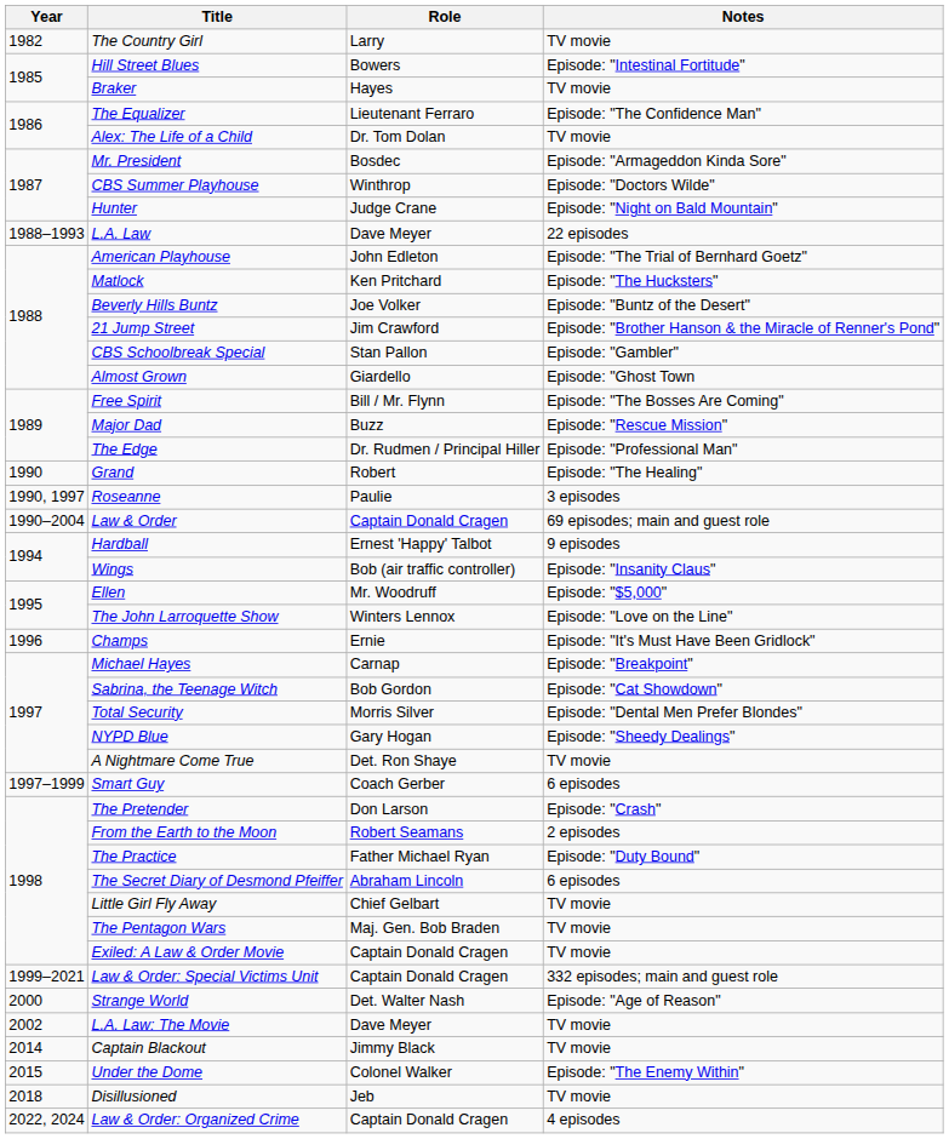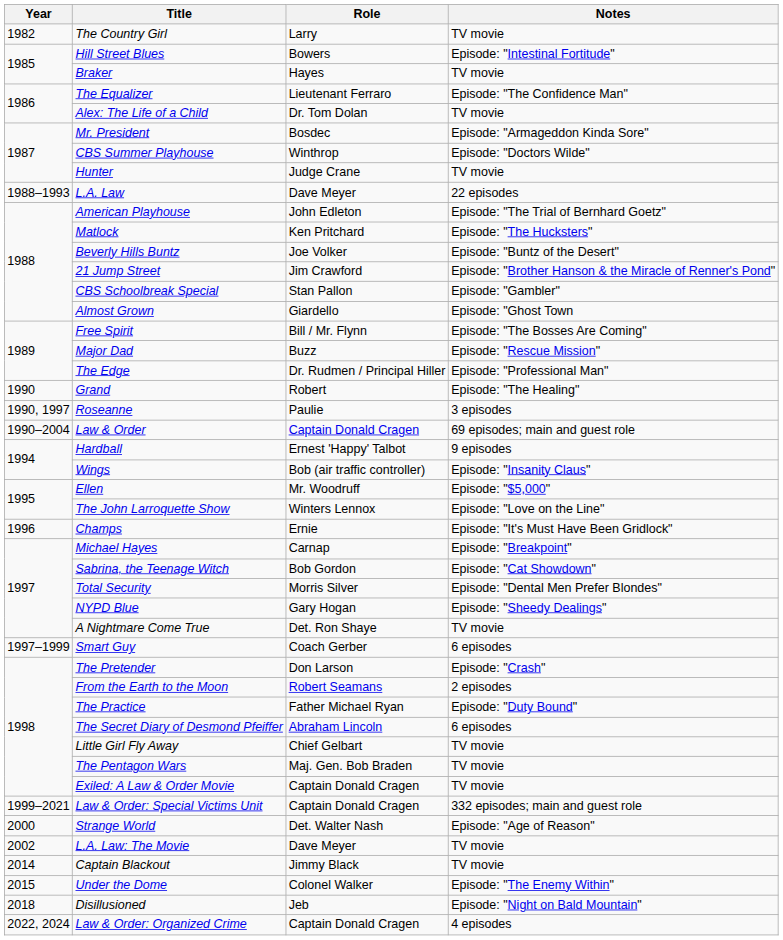 <table class="wikitable sortable">
 <tr>
 <th>Year</th>
 <th>Title</th>
 <th>Role</th>
 <th>Notes</th>
 </tr>
 <tr>
 <td>1982</td>
 <td><em>The Country Girl</em></td>
 <td>Larry</td>
 <td>TV movie</td>
 </tr>
 <tr>
 <td rowspan=2>1985</td>
 <td><em><a href='#'>Hill Street Blues</a></em></td>
 <td>Bowers</td>
 <td>Episode: "<a href='#'>Intestinal Fortitude</a>"</td>
 </tr>
 <tr>
 <td><em><a href='#'>Braker</a></em></td>
 <td>Hayes</td>
 <td>TV movie</td>
 </tr>
 <tr>
 <td rowspan=2>1986</td>
 <td><em><a href='#'>The Equalizer</a></em></td>
 <td>Lieutenant Ferraro</td>
 <td>Episode: "The Confidence Man"</td>
 </tr>
 <tr>
 <td><em><a href='#'>Alex: The Life of a Child</a></em></td>
 <td>Dr. Tom Dolan</td>
 <td>TV movie</td>
 </tr>
 <tr>
 <td rowspan=3>1987</td>
 <td><em><a href='#'>Mr. President</a></em></td>
 <td>Bosdec</td>
 <td>Episode: "Armageddon Kinda Sore"</td>
 </tr>
 <tr>
 <td><em><a href='#'>CBS Summer Playhouse</a></em></td>
 <td>Winthrop</td>
 <td>Episode: "Doctors Wilde"</td>
 </tr>
 <tr>
 <td><em><a href='#'>Hunter</a></em></td>
 <td>Judge Crane</td>
-<td>Episode: "<a href='#'>Night on Bald Mountain</a>"</td>
+<td>TV movie</td>
 </tr>
 <tr>
 <td>1988–1993</td>
 <td><em><a href='#'>L.A. Law</a></em></td>
 <td>Dave Meyer</td>
 <td>22 episodes</td>
 </tr>
 <tr>
 <td rowspan=6>1988</td>
 <td><em><a href='#'>American Playhouse</a></em></td>
 <td>John Edleton</td>
 <td>Episode: "The Trial of Bernhard Goetz"</td>
 </tr>
 <tr>
 <td><em><a href='#'>Matlock</a></em></td>
 <td>Ken Pritchard</td>
 <td>Episode: "<a href='#'>The Hucksters</a>"</td>
 </tr>
 <tr>
 <td><em><a href='#'>Beverly Hills Buntz</a></em></td>
 <td>Joe Volker</td>
 <td>Episode: "Buntz of the Desert"</td>
 </tr>
 <tr>
 <td><em><a href='#'>21 Jump Street</a></em></td>
 <td>Jim Crawford</td>
 <td>Episode: "<a href='#'>Brother Hanson & the  Miracle of Renner's Pond</a>"</td>
 </tr>
 <tr>
 <td><em><a href='#'>CBS Schoolbreak Special</a></em></td>
 <td>Stan Pallon</td>
 <td>Episode: "Gambler"</td>
 </tr>
 <tr>
 <td><em><a href='#'>Almost Grown</a></em></td>
 <td>Giardello</td>
 <td>Episode: "Ghost Town</td>
 </tr>
 <tr>
 <td rowspan=3>1989</td>
 <td><em><a href='#'>Free Spirit</a></em></td>
 <td>Bill / Mr. Flynn</td>
 <td>Episode: "The Bosses Are Coming"</td>
 </tr>
 <tr>
 <td><em><a href='#'>Major Dad</a></em></td>
 <td>Buzz</td>
 <td>Episode: "<a href='#'>Rescue Mission</a>"</td>
 </tr>
 <tr>
 <td><em><a href='#'>The Edge</a></em></td>
 <td>Dr. Rudmen / Principal Hiller</td>
 <td>Episode: "Professional Man"</td>
 </tr>
 <tr>
 <td>1990</td>
 <td><em><a href='#'>Grand</a></em></td>
 <td>Robert</td>
 <td>Episode: "The Healing"</td>
 </tr>
 <tr>
 <td>1990, 1997</td>
 <td><em><a href='#'>Roseanne</a></em></td>
 <td>Paulie</td>
 <td>3 episodes</td>
 </tr>
 <tr>
 <td>1990–2004</td>
 <td><em><a href='#'>Law & Order</a></em></td>
 <td><a href='#'>Captain Donald Cragen</a></td>
 <td>69 episodes; main and guest role</td>
 </tr>
 <tr>
 <td rowspan=2>1994</td>
 <td><em><a href='#'>Hardball</a></em></td>
 <td>Ernest 'Happy' Talbot</td>
 <td>9 episodes</td>
 </tr>
 <tr>
 <td><em><a href='#'>Wings</a></em></td>
 <td>Bob (air traffic controller)</td>
 <td>Episode: "<a href='#'>Insanity Claus</a>"</td>
 </tr>
 <tr>
 <td rowspan=2>1995</td>
 <td><em><a href='#'>Ellen</a></em></td>
 <td>Mr. Woodruff</td>
 <td>Episode: "<a href='#'>$5,000</a>"</td>
 </tr>
 <tr>
 <td><em><a href='#'>The John Larroquette Show</a></em></td>
 <td>Winters Lennox</td>
 <td>Episode: "Love on the Line"</td>
 </tr>
 <tr>
 <td>1996</td>
 <td><em><a href='#'>Champs</a></em></td>
 <td>Ernie</td>
 <td>Episode: "It's Must Have Been Gridlock"</td>
 </tr>
 <tr>
 <td rowspan=5>1997</td>
 <td><em><a href='#'>Michael Hayes</a></em></td>
 <td>Carnap</td>
 <td>Episode: "<a href='#'>Breakpoint</a>"</td>
 </tr>
 <tr>
 <td><em><a href='#'>Sabrina, the Teenage Witch</a></em></td>
 <td>Bob Gordon</td>
 <td>Episode: "<a href='#'>Cat Showdown</a>"</td>
 </tr>
 <tr>
 <td><em><a href='#'>Total Security</a></em></td>
 <td>Morris Silver</td>
 <td>Episode: "Dental Men Prefer Blondes"</td>
 </tr>
 <tr>
 <td><em><a href='#'>NYPD Blue</a></em></td>
 <td>Gary Hogan</td>
 <td>Episode: "<a href='#'>Sheedy Dealings</a>"</td>
 </tr>
 <tr>
 <td><em>A Nightmare Come True</em></td>
 <td>Det. Ron Shaye</td>
 <td>TV movie</td>
 </tr>
 <tr>
 <td>1997–1999</td>
 <td><em><a href='#'>Smart Guy</a></em></td>
 <td>Coach Gerber</td>
 <td>6 episodes</td>
 </tr>
 <tr>
 <td rowspan=7>1998</td>
 <td><em><a href='#'>The Pretender</a></em></td>
 <td>Don Larson</td>
 <td>Episode: "<a href='#'>Crash</a>"</td>
 </tr>
 <tr>
 <td><em><a href='#'>From the Earth to the Moon</a></em></td>
 <td><a href='#'>Robert Seamans</a></td>
 <td>2 episodes</td>
 </tr>
 <tr>
 <td><em><a href='#'>The Practice</a></em></td>
 <td>Father Michael Ryan</td>
 <td>Episode: "<a href='#'>Duty Bound</a>"</td>
 </tr>
 <tr>
 <td><em><a href='#'>The Secret Diary of Desmond Pfeiffer</a></em></td>
 <td><a href='#'>Abraham Lincoln</a></td>
 <td>6 episodes</td>
 </tr>
 <tr>
 <td><em>Little Girl Fly Away</em></td>
 <td>Chief Gelbart</td>
 <td>TV movie</td>
 </tr>
 <tr>
 <td><em><a href='#'>The Pentagon Wars</a></em></td>
 <td>Maj. Gen. Bob Braden</td>
 <td>TV movie</td>
 </tr>
 <tr>
 <td><em><a href='#'>Exiled: A Law & Order Movie</a></em></td>
 <td>Captain Donald Cragen</td>
 <td>TV movie</td>
 </tr>
 <tr>
 <td>1999–2021</td>
 <td><em><a href='#'>Law & Order: Special Victims Unit</a></em></td>
 <td Donald Cragen>Captain Donald Cragen</td>
 <td>332 episodes; main and guest role</td>
 </tr>
 <tr>
 <td>2000</td>
 <td><em><a href='#'>Strange World</a></em></td>
 <td>Det. Walter Nash</td>
 <td>Episode: "Age of Reason"</td>
 </tr>
 <tr>
 <td>2002</td>
 <td><em><a href='#'>L.A. Law: The Movie</a></em></td>
 <td>Dave Meyer</td>
 <td>TV movie</td>
 </tr>
 <tr>
 <td>2014</td>
 <td><em>Captain Blackout</em></td>
 <td>Jimmy Black</td>
 <td>TV movie</td>
 </tr>
 <tr>
 <td>2015</td>
 <td><em><a href='#'>Under the Dome</a></em></td>
 <td>Colonel Walker</td>
 <td>Episode: "<a href='#'>The Enemy Within</a>"</td>
 </tr>
 <tr>
 <td>2018</td>
 <td><em>Disillusioned</em></td>
 <td>Jeb</td>
-<td>TV movie</td>
+<td>Episode: "<a href='#'>Night on Bald Mountain</a>"</td>
 </tr>
 <tr>
 <td>2022, 2024</td>
 <td><em><a href='#'>Law & Order: Organized Crime</a></em></td>
 <td>Captain Donald Cragen</td>
 <td>4 episodes</td>
 </tr>
 </table>
